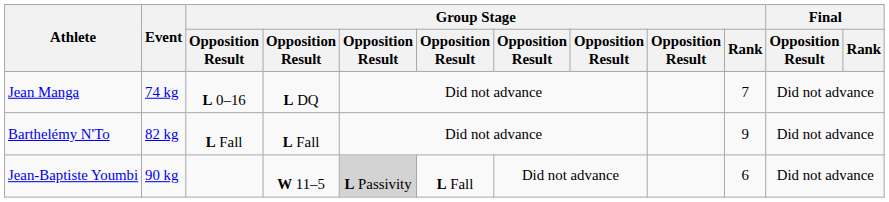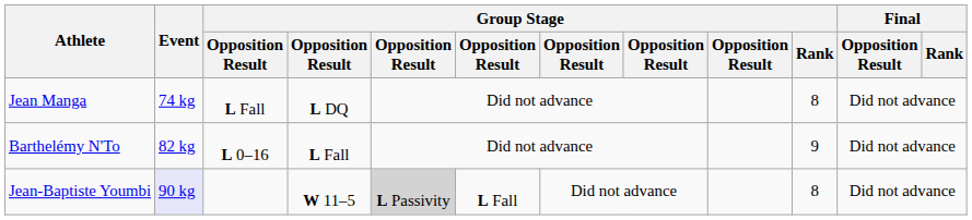 <table class=wikitable style="font-size:90%">
 <tr>
 <th rowspan="2">Athlete</th>
 <th rowspan="2">Event</th>
 <th colspan="8">Group Stage</th>
 <th colspan=2>Final</th>
 </tr>
 <tr>
 <th>Opposition<br>Result</th>
 <th>Opposition<br>Result</th>
 <th>Opposition<br>Result</th>
 <th>Opposition<br>Result</th>
 <th>Opposition<br>Result</th>
 <th>Opposition<br>Result</th>
 <th>Opposition<br>Result</th>
 <th>Rank</th>
 <th>Opposition<br>Result</th>
 <th>Rank</th>
 </tr>
 <tr align=center>
 <td align=left><a href='#'>Jean Manga</a></td>
 <td align=left><a href='#'>74 kg</a></td>
-<td><br><strong>L</strong> 0–16</td>
+<td><br><strong>L</strong> Fall</td>
 <td><br><strong>L</strong> DQ</td>
 <td colspan=4>Did not advance</td>
 <td></td>
-<td>7</td>
+<td>8</td>
 <td colspan=2>Did not advance</td>
 </tr>
 <tr align=center>
 <td align=left><a href='#'>Barthelémy N'To</a></td>
 <td align=left><a href='#'>82 kg</a></td>
-<td><br><strong>L</strong> Fall</td>
+<td><br><strong>L</strong> 0–16</td>
 <td><br><strong>L</strong> Fall</td>
 <td colspan=4>Did not advance</td>
 <td></td>
 <td>9</td>
 <td colspan=2>Did not advance</td>
 </tr>
 <tr align=center>
 <td align=left><a href='#'>Jean-Baptiste Youmbi</a></td>
-<td align=left><a href='#'>90 kg</a></td>
+<td align=left style="background: lavender;"><a href='#'>90 kg</a></td>
 <td></td>
 <td><br><strong>W</strong> 11–5</td>
 <td style="background: lightgrey;"><br><strong>L</strong> Passivity</td>
 <td><br><strong>L</strong> Fall</td>
 <td colspan=2>Did not advance</td>
 <td></td>
-<td>6</td>
+<td>8</td>
 <td colspan=2>Did not advance</td>
 </tr>
 </table>
